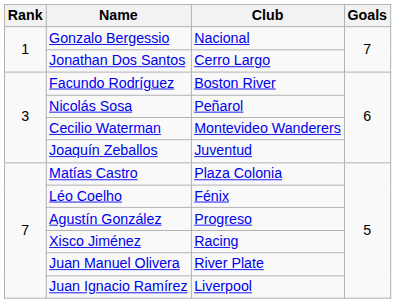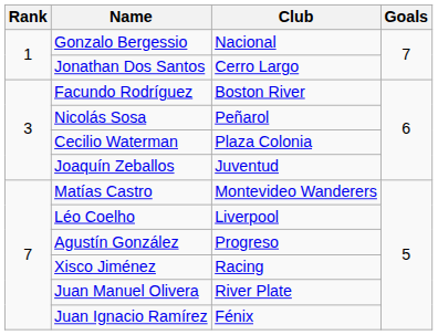 <table class="wikitable" border="1">
 <tr>
 <th>Rank</th>
 <th>Name</th>
 <th>Club</th>
 <th>Goals</th>
 </tr>
 <tr>
 <td rowspan=2 align=center>1</td>
 <td> <a href='#'>Gonzalo Bergessio</a></td>
 <td><a href='#'>Nacional</a></td>
 <td rowspan=2 align=center>7</td>
 </tr>
 <tr>
 <td> <a href='#'>Jonathan Dos Santos</a></td>
 <td><a href='#'>Cerro Largo</a></td>
 </tr>
 <tr>
 <td rowspan=4 align=center>3</td>
 <td> <a href='#'>Facundo Rodríguez</a></td>
 <td><a href='#'>Boston River</a></td>
 <td rowspan=4 align=center>6</td>
 </tr>
 <tr>
 <td> <a href='#'>Nicolás Sosa</a></td>
 <td><a href='#'>Peñarol</a></td>
 </tr>
 <tr>
 <td> <a href='#'>Cecilio Waterman</a></td>
-<td><a href='#'>Montevideo Wanderers</a></td>
+<td><a href='#'>Plaza Colonia</a></td>
 </tr>
 <tr>
 <td> <a href='#'>Joaquín Zeballos</a></td>
 <td><a href='#'>Juventud</a></td>
 </tr>
 <tr>
 <td rowspan=6 align=center>7</td>
 <td> <a href='#'>Matías Castro</a></td>
-<td><a href='#'>Plaza Colonia</a></td>
+<td><a href='#'>Montevideo Wanderers</a></td>
 <td rowspan=6 align=center>5</td>
 </tr>
 <tr>
 <td> <a href='#'>Léo Coelho</a></td>
-<td><a href='#'>Fénix</a></td>
+<td><a href='#'>Liverpool</a></td>
 </tr>
 <tr>
 <td> <a href='#'>Agustín González</a></td>
 <td><a href='#'>Progreso</a></td>
 </tr>
 <tr>
 <td> <a href='#'>Xisco Jiménez</a></td>
 <td><a href='#'>Racing</a></td>
 </tr>
 <tr>
 <td> <a href='#'>Juan Manuel Olivera</a></td>
 <td><a href='#'>River Plate</a></td>
 </tr>
 <tr>
 <td> <a href='#'>Juan Ignacio Ramírez</a></td>
-<td><a href='#'>Liverpool</a></td>
+<td><a href='#'>Fénix</a></td>
 </tr>
 </table>
